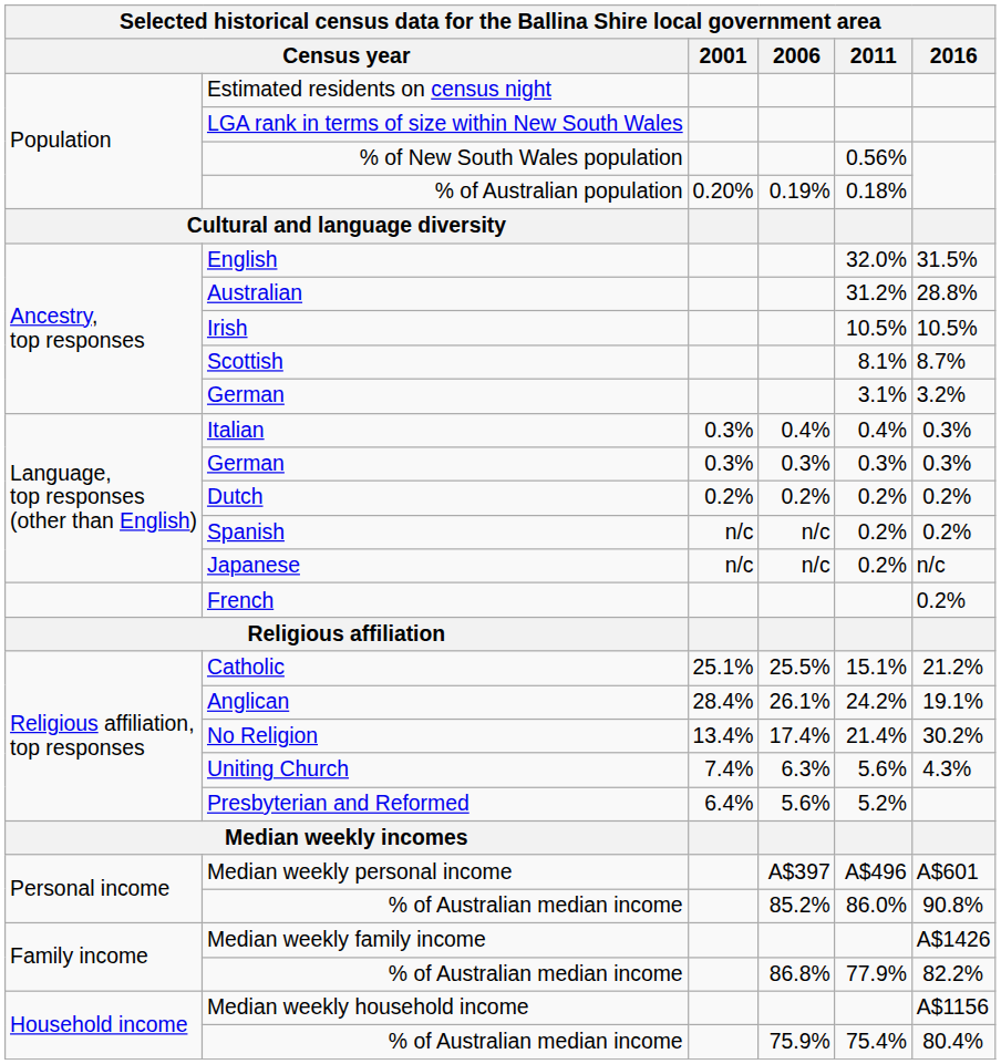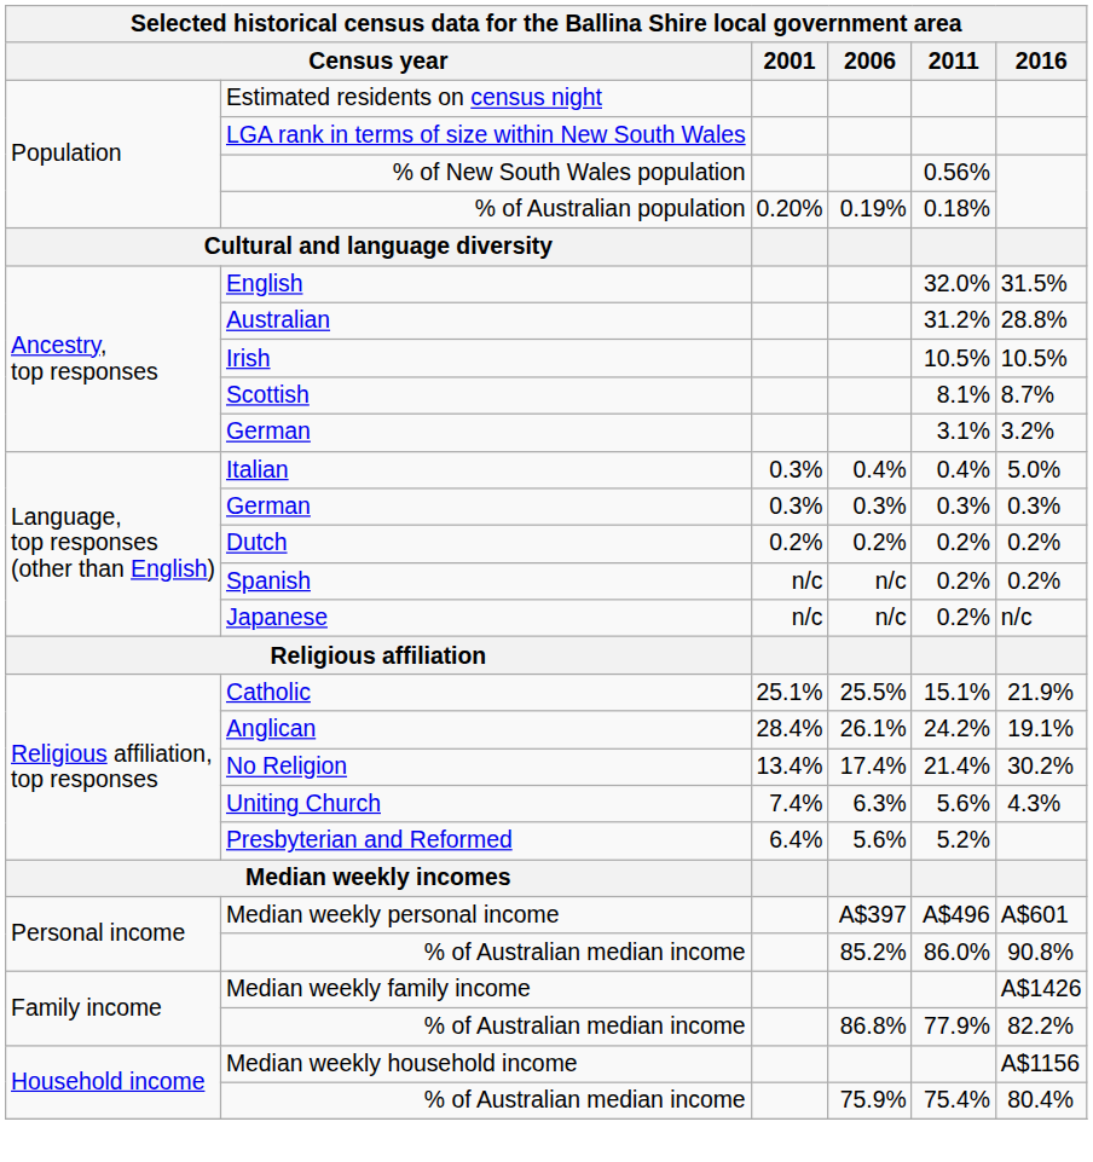 <table class="wikitable">
 <tr>
 <th colspan="6">Selected historical census data for the Ballina Shire local government area</th>
 </tr>
 <tr>
 <th colspan="2">Census year</th>
 <th>2001</th>
 <th>2006</th>
 <th>2011</th>
 <th>2016</th>
 </tr>
 <tr>
 <td rowspan="4">Population</td>
 <td>Estimated residents on <a href='#'>census night</a></td>
 <td align="right"></td>
 <td align="right"> </td>
 <td align="right"> </td>
 <td align="right"> </td>
 </tr>
 <tr>
 <td align="right"><a href='#'>LGA rank in terms of size within New South Wales</a></td>
 <td align="right"></td>
 <td align="right"></td>
 <td align="right"></td>
 <td align="right"> </td>
 </tr>
 <tr>
 <td align="right">% of New South Wales population</td>
 <td align="right"></td>
 <td align="right"></td>
 <td align="right">0.56%</td>
 </tr>
 <tr>
 <td align="right">% of Australian population</td>
 <td align="right">0.20%</td>
 <td align="right"> 0.19%</td>
 <td align="right"> 0.18%</td>
 </tr>
 <tr>
 <th colspan="2">Cultural and language diversity</th>
 <th></th>
 <th></th>
 <th></th>
 <th></th>
 </tr>
 <tr>
 <td rowspan="5"><a href='#'>Ancestry</a>,<br>top responses</td>
 <td><a href='#'>English</a></td>
 <td align="right"></td>
 <td align="right"></td>
 <td align="right">32.0%</td>
 <td>31.5%</td>
 </tr>
 <tr>
 <td><a href='#'>Australian</a></td>
 <td align="right"></td>
 <td align="right"></td>
 <td align="right">31.2%</td>
 <td>28.8%</td>
 </tr>
 <tr>
 <td><a href='#'>Irish</a></td>
 <td align="right"></td>
 <td align="right"></td>
 <td align="right">10.5%</td>
 <td>10.5%</td>
 </tr>
 <tr>
 <td><a href='#'>Scottish</a></td>
 <td align="right"></td>
 <td align="right"></td>
 <td align="right">8.1%</td>
 <td>8.7%</td>
 </tr>
 <tr>
 <td><a href='#'>German</a></td>
 <td align="right"></td>
 <td align="right"></td>
 <td align="right">3.1%</td>
 <td>3.2%</td>
 </tr>
 <tr>
 <td rowspan="5">Language,<br>top responses<br>(other than <a href='#'>English</a>)</td>
 <td><a href='#'>Italian</a></td>
 <td align="right">0.3%</td>
 <td align="right"> 0.4%</td>
 <td align="right"> 0.4%</td>
-<td> 0.3%</td>
+<td> 5.0%</td>
 </tr>
 <tr>
 <td><a href='#'>German</a></td>
 <td align="right">0.3%</td>
 <td align="right"> 0.3%</td>
 <td align="right"> 0.3%</td>
 <td> 0.3%</td>
 </tr>
 <tr>
 <td><a href='#'>Dutch</a></td>
 <td align="right">0.2%</td>
 <td align="right"> 0.2%</td>
 <td align="right"> 0.2%</td>
 <td> 0.2%</td>
 </tr>
 <tr>
 <td><a href='#'>Spanish</a></td>
 <td align="right">n/c</td>
 <td align="right">n/c</td>
 <td align="right"> 0.2%</td>
 <td> 0.2%</td>
 </tr>
 <tr>
 <td><a href='#'>Japanese</a></td>
 <td align="right">n/c</td>
 <td align="right">n/c</td>
 <td align="right"> 0.2%</td>
 <td>n/c</td>
 </tr>
 <tr>
-<td></td>
-<td><a href='#'>French</a></td>
-<td></td>
-<td></td>
-<td></td>
-<td>0.2%</td>
-</tr>
-<tr>
 <th colspan="2">Religious affiliation</th>
 <th></th>
 <th></th>
 <th></th>
 <th></th>
 </tr>
 <tr>
 <td rowspan="5"><a href='#'>Religious</a> affiliation,<br>top responses</td>
 <td><a href='#'>Catholic</a></td>
 <td align="right">25.1%</td>
 <td align="right"> 25.5%</td>
 <td align="right"> 15.1%</td>
-<td> 21.2%</td>
+<td> 21.9%</td>
 </tr>
 <tr>
 <td><a href='#'>Anglican</a></td>
 <td align="right">28.4%</td>
 <td align="right"> 26.1%</td>
 <td align="right"> 24.2%</td>
 <td> 19.1%</td>
 </tr>
 <tr>
 <td><a href='#'>No Religion</a></td>
 <td align="right">13.4%</td>
 <td align="right"> 17.4%</td>
 <td align="right"> 21.4%</td>
 <td> 30.2%</td>
 </tr>
 <tr>
 <td><a href='#'>Uniting Church</a></td>
 <td align="right">7.4%</td>
 <td align="right"> 6.3%</td>
 <td align="right"> 5.6%</td>
 <td> 4.3%</td>
 </tr>
 <tr>
 <td><a href='#'>Presbyterian and Reformed</a></td>
 <td align="right">6.4%</td>
 <td align="right"> 5.6%</td>
 <td align="right"> 5.2%</td>
 </tr>
 <tr>
 <th colspan="2">Median weekly incomes</th>
 <th></th>
 <th></th>
 <th></th>
 <th></th>
 </tr>
 <tr>
 <td rowspan="2">Personal income</td>
 <td>Median weekly personal income</td>
 <td align="right"></td>
 <td align="right">A$397</td>
 <td align="right">A$496</td>
 <td>A$601</td>
 </tr>
 <tr>
 <td align="right">% of Australian median income</td>
 <td align="right"></td>
 <td align="right">85.2%</td>
 <td align="right"> 86.0%</td>
 <td> 90.8%</td>
 </tr>
 <tr>
 <td rowspan="2">Family income</td>
 <td>Median weekly family income</td>
 <td align="right"></td>
 <td align="right"></td>
 <td align="right"></td>
 <td>A$1426</td>
 </tr>
 <tr>
 <td align="right">% of Australian median income</td>
 <td align="right"></td>
 <td align="right">86.8%</td>
 <td align="right"> 77.9%</td>
 <td> 82.2%</td>
 </tr>
 <tr>
 <td rowspan="2"><a href='#'>Household income</a></td>
 <td>Median weekly household income</td>
 <td align="right"></td>
 <td align="right"></td>
 <td align="right"></td>
 <td>A$1156</td>
 </tr>
 <tr>
 <td align="right">% of Australian median income</td>
 <td align="right"></td>
 <td align="right">75.9%</td>
 <td align="right"> 75.4%</td>
 <td> 80.4%</td>
 </tr>
 <tr>
 </tr>
 </table>
